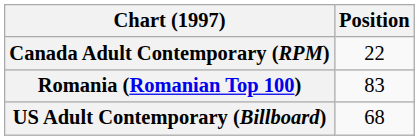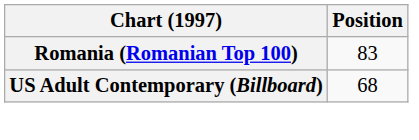 <table class="wikitable sortable plainrowheaders" style="text-align:center">
 <tr>
 <th scope="col">Chart (1997)</th>
 <th scope="col">Position</th>
-</tr>
-<tr>
-<th scope="row">Canada Adult Contemporary (<em>RPM</em>)</th>
-<td>22</td>
 </tr>
 <tr>
 <th scope="row">Romania (<a href='#'>Romanian Top 100</a>)</th>
 <td>83</td>
 </tr>
 <tr>
 <th scope="row">US Adult Contemporary (<em>Billboard</em>)</th>
 <td>68</td>
 </tr>
 </table>
